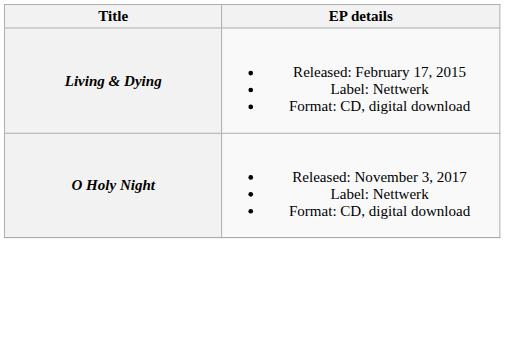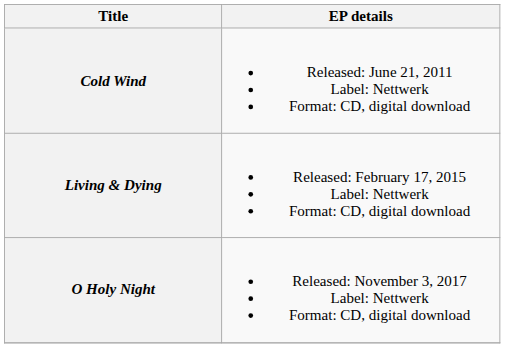 <table class="wikitable plainrowheaders" style="text-align:center;">
 <tr>
 <th scope="col" style="width:14em;">Title</th>
 <th scope="col" style="width:18em;">EP details</th>
+</tr>
+<tr>
+<th scope="row"><em>Cold Wind</em></th>
+<td><br><ul><li>Released: June 21, 2011</li><li>Label: Nettwerk</li><li>Format: CD, digital download</li></ul></td>
 </tr>
 <tr>
 <th scope="row"><em>Living & Dying</em></th>
 <td><br><ul><li>Released: February 17, 2015</li><li>Label: Nettwerk</li><li>Format: CD, digital download</li></ul></td>
 </tr>
 <tr>
 <th scope="row"><em>O Holy Night</em></th>
 <td><br><ul><li>Released: November 3, 2017</li><li>Label: Nettwerk</li><li>Format: CD, digital download</li></ul></td>
 </tr>
 <tr>
 </tr>
 </table>
